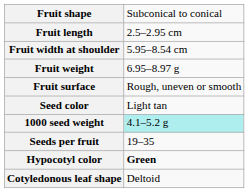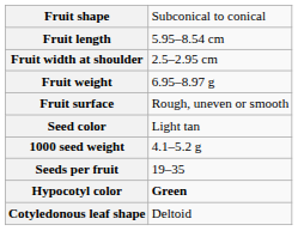 <table class="wikitable" style="font-size:90%">
 <tr>
 <th>Fruit shape</th>
 <td>Subconical to conical</td>
 </tr>
 <tr>
 <th>Fruit length</th>
-<td>2.5–2.95 cm</td>
+<td>5.95–8.54 cm</td>
 </tr>
 <tr>
 <th>Fruit width at shoulder</th>
-<td>5.95–8.54 cm</td>
+<td>2.5–2.95 cm</td>
 </tr>
 <tr>
 <th>Fruit weight</th>
 <td>6.95–8.97 g</td>
 </tr>
 <tr>
 <th>Fruit surface</th>
 <td>Rough, uneven or smooth</td>
 </tr>
 <tr>
 <th>Seed color</th>
 <td>Light tan</td>
 </tr>
 <tr>
 <th>1000 seed weight</th>
-<td style="background: paleturquoise;">4.1–5.2 g</td>
+<td>4.1–5.2 g</td>
 </tr>
 <tr>
 <th>Seeds per fruit</th>
 <td>19–35</td>
 </tr>
 <tr>
 <th>Hypocotyl color</th>
 <td><strong>Green</strong></td>
 </tr>
 <tr>
 <th>Cotyledonous leaf shape</th>
 <td>Deltoid</td>
 </tr>
 </table>
